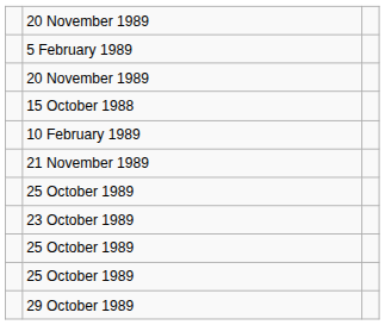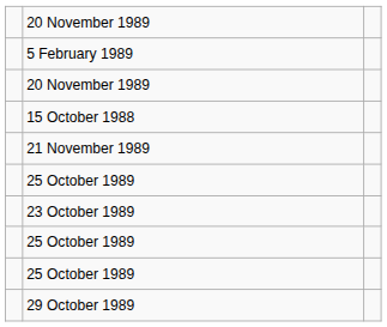 <table class="wikitable" style="font-size: 89%; float: left; width: 26em; margin-right: 1em; height: 310px;">
 <tr>
 <td></td>
 <td>20 November 1989</td>
 <td></td>
 </tr>
 <tr>
 <td></td>
 <td>5 February 1989</td>
 <td></td>
 </tr>
 <tr>
 <td></td>
 <td>20 November 1989</td>
 <td></td>
 </tr>
 <tr>
 <td></td>
 <td>15 October 1988</td>
-<td></td>
-</tr>
-<tr>
-<td></td>
-<td>10 February 1989</td>
 <td></td>
 </tr>
 <tr>
 <td></td>
 <td>21 November 1989</td>
 <td></td>
 </tr>
 <tr>
 <td></td>
 <td>25 October 1989</td>
 <td></td>
 </tr>
 <tr>
 <td></td>
 <td>23 October 1989</td>
 <td></td>
 </tr>
 <tr>
 <td></td>
 <td>25 October 1989</td>
 <td></td>
 </tr>
 <tr>
 <td></td>
 <td>25 October 1989</td>
 <td></td>
 </tr>
 <tr>
 <td></td>
 <td>29 October 1989</td>
 <td></td>
 </tr>
 </table>
